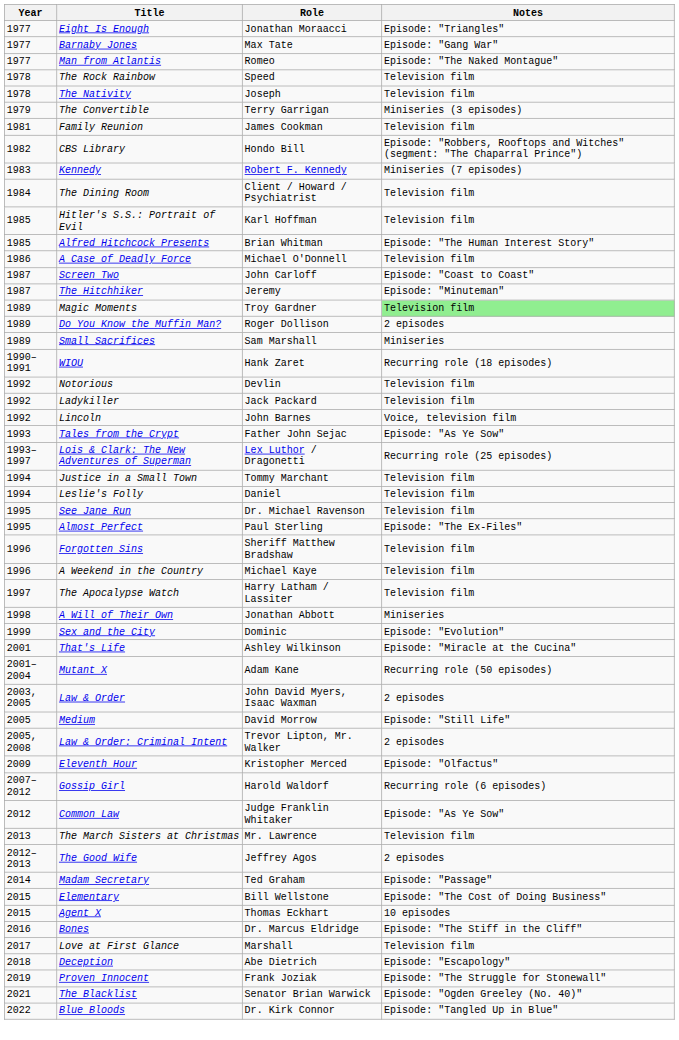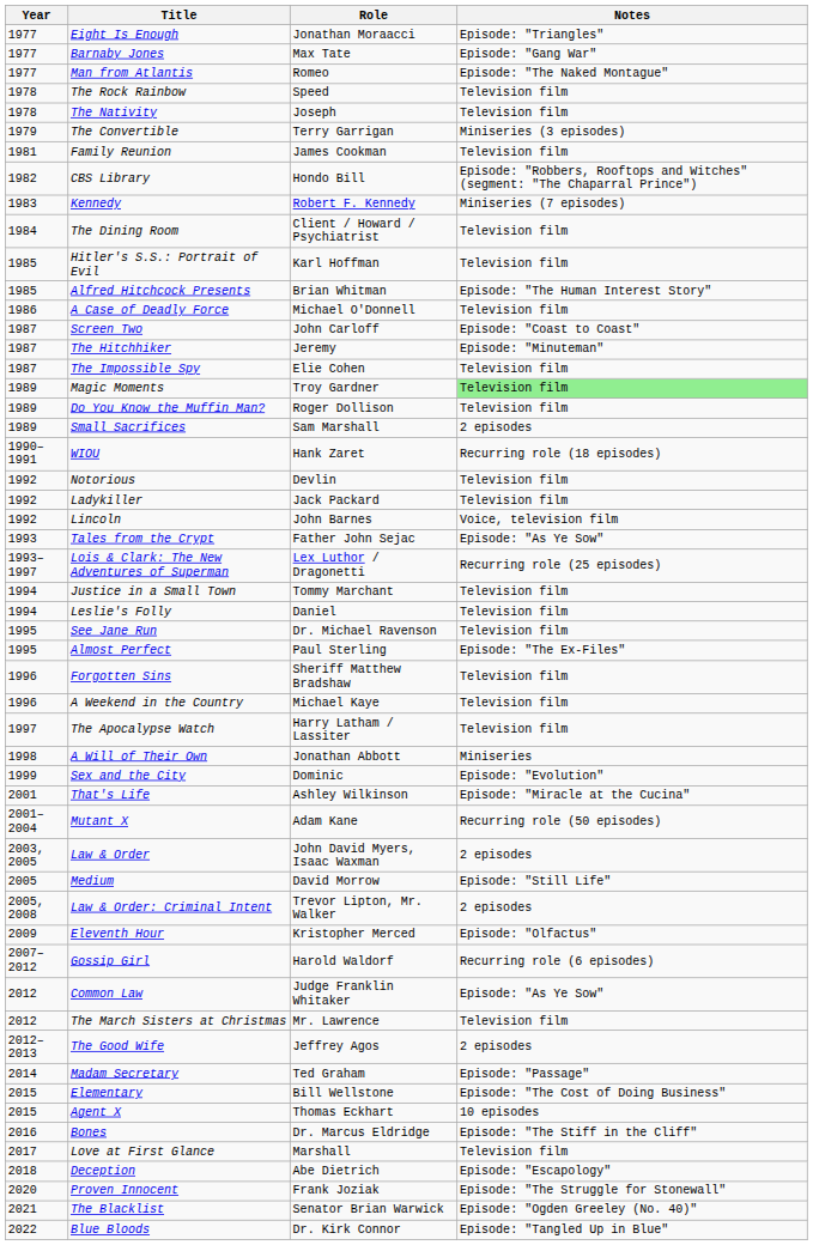 <table class="wikitable">
 <tr>
 <th>Year</th>
 <th>Title</th>
 <th>Role</th>
 <th>Notes</th>
 </tr>
 <tr>
 <td>1977</td>
 <td><em><a href='#'>Eight Is Enough</a></em></td>
 <td>Jonathan Moraacci</td>
 <td>Episode: "Triangles"</td>
 </tr>
 <tr>
 <td>1977</td>
 <td><em><a href='#'>Barnaby Jones</a></em></td>
 <td>Max Tate</td>
 <td>Episode: "Gang War"</td>
 </tr>
 <tr>
 <td>1977</td>
 <td><em><a href='#'>Man from Atlantis</a></em></td>
 <td>Romeo</td>
 <td>Episode: "The Naked Montague"</td>
 </tr>
 <tr>
 <td>1978</td>
 <td><em>The Rock Rainbow</em></td>
 <td>Speed</td>
 <td>Television film</td>
 </tr>
 <tr>
 <td>1978</td>
 <td><em><a href='#'>The Nativity</a></em></td>
 <td>Joseph</td>
 <td>Television film</td>
 </tr>
 <tr>
 <td>1979</td>
 <td><em>The Convertible</em></td>
 <td>Terry Garrigan</td>
 <td>Miniseries (3 episodes)</td>
 </tr>
 <tr>
 <td>1981</td>
 <td><em>Family Reunion</em></td>
 <td>James Cookman</td>
 <td>Television film</td>
 </tr>
 <tr>
 <td>1982</td>
 <td><em>CBS Library</em></td>
 <td>Hondo Bill</td>
 <td>Episode: "Robbers, Rooftops and Witches" (segment: "The Chaparral Prince")</td>
 </tr>
 <tr>
 <td>1983</td>
 <td><em><a href='#'>Kennedy</a></em></td>
 <td><a href='#'>Robert F. Kennedy</a></td>
 <td>Miniseries (7 episodes)</td>
 </tr>
 <tr>
 <td>1984</td>
 <td><em>The Dining Room</em></td>
 <td>Client / Howard / Psychiatrist</td>
 <td>Television film</td>
 </tr>
 <tr>
 <td>1985</td>
 <td><em>Hitler's S.S.: Portrait of Evil</em></td>
 <td>Karl Hoffman</td>
 <td>Television film</td>
 </tr>
 <tr>
 <td>1985</td>
 <td><em><a href='#'>Alfred Hitchcock Presents</a></em></td>
 <td>Brian Whitman</td>
 <td>Episode: "The Human Interest Story"</td>
 </tr>
 <tr>
 <td>1986</td>
 <td><em><a href='#'>A Case of Deadly Force</a></em></td>
 <td>Michael O'Donnell</td>
 <td>Television film</td>
 </tr>
 <tr>
 <td>1987</td>
 <td><em><a href='#'>Screen Two</a></em></td>
 <td>John Carloff</td>
 <td>Episode: "Coast to Coast"</td>
 </tr>
 <tr>
 <td>1987</td>
 <td><em><a href='#'>The Hitchhiker</a></em></td>
 <td>Jeremy</td>
 <td>Episode: "Minuteman"</td>
 </tr>
 <tr>
+<td>1987</td>
+<td><em><a href='#'>The Impossible Spy</a></em></td>
+<td>Elie Cohen</td>
+<td>Television film</td>
+</tr>
+<tr>
 <td>1989</td>
 <td><em>Magic Moments</em></td>
 <td>Troy Gardner</td>
 <td style="background: lightgreen;">Television film</td>
 </tr>
 <tr>
 <td>1989</td>
 <td><em><a href='#'>Do You Know the Muffin Man?</a></em></td>
 <td>Roger Dollison</td>
-<td>2 episodes</td>
+<td>Television film</td>
 </tr>
 <tr>
 <td>1989</td>
 <td><em><a href='#'>Small Sacrifices</a></em></td>
 <td>Sam Marshall</td>
-<td>Miniseries</td>
+<td>2 episodes</td>
 </tr>
 <tr>
 <td>1990–1991</td>
 <td><em><a href='#'>WIOU</a></em></td>
 <td>Hank Zaret</td>
 <td>Recurring role (18 episodes)</td>
 </tr>
 <tr>
 <td>1992</td>
 <td><em>Notorious</em></td>
 <td>Devlin</td>
 <td>Television film</td>
 </tr>
 <tr>
 <td>1992</td>
 <td><em>Ladykiller</em></td>
 <td>Jack Packard</td>
 <td>Television film</td>
 </tr>
 <tr>
 <td>1992</td>
 <td><em>Lincoln</em></td>
 <td>John Barnes</td>
 <td>Voice, television film</td>
 </tr>
 <tr>
 <td>1993</td>
 <td><em><a href='#'>Tales from the Crypt</a></em></td>
 <td>Father John Sejac</td>
 <td>Episode: "As Ye Sow"</td>
 </tr>
 <tr>
 <td>1993–1997</td>
 <td><em><a href='#'>Lois & Clark: The New Adventures of Superman</a></em></td>
 <td><a href='#'>Lex Luthor</a> / Dragonetti</td>
 <td>Recurring role (25 episodes)</td>
 </tr>
 <tr>
 <td>1994</td>
 <td><em>Justice in a Small Town</em></td>
 <td>Tommy Marchant</td>
 <td>Television film</td>
 </tr>
 <tr>
 <td>1994</td>
 <td><em>Leslie's Folly</em></td>
 <td>Daniel</td>
 <td>Television film</td>
 </tr>
 <tr>
 <td>1995</td>
 <td><em><a href='#'>See Jane Run</a></em></td>
 <td>Dr. Michael Ravenson</td>
 <td>Television film</td>
 </tr>
 <tr>
 <td>1995</td>
 <td><em><a href='#'>Almost Perfect</a></em></td>
 <td>Paul Sterling</td>
 <td>Episode: "The Ex-Files"</td>
 </tr>
 <tr>
 <td>1996</td>
 <td><em><a href='#'>Forgotten Sins</a></em></td>
 <td>Sheriff Matthew Bradshaw</td>
 <td>Television film</td>
 </tr>
 <tr>
 <td>1996</td>
 <td><em>A Weekend in the Country</em></td>
 <td>Michael Kaye</td>
 <td>Television film</td>
 </tr>
 <tr>
 <td>1997</td>
 <td><em>The Apocalypse Watch</em></td>
 <td>Harry Latham / Lassiter</td>
 <td>Television film</td>
 </tr>
 <tr>
 <td>1998</td>
 <td><em><a href='#'>A Will of Their Own</a></em></td>
 <td>Jonathan Abbott</td>
 <td>Miniseries</td>
 </tr>
 <tr>
 <td>1999</td>
 <td><em><a href='#'>Sex and the City</a></em></td>
 <td>Dominic</td>
 <td>Episode: "Evolution"</td>
 </tr>
 <tr>
 <td>2001</td>
 <td><em><a href='#'>That's Life</a></em></td>
 <td>Ashley Wilkinson</td>
 <td>Episode: "Miracle at the Cucina"</td>
 </tr>
 <tr>
 <td>2001–2004</td>
 <td><em><a href='#'>Mutant X</a></em></td>
 <td>Adam Kane</td>
 <td>Recurring role (50 episodes)</td>
 </tr>
 <tr>
 <td>2003, 2005</td>
 <td><em><a href='#'>Law & Order</a></em></td>
 <td>John David Myers, Isaac Waxman</td>
 <td>2 episodes</td>
 </tr>
 <tr>
 <td>2005</td>
 <td><em><a href='#'>Medium</a></em></td>
 <td>David Morrow</td>
 <td>Episode: "Still Life"</td>
 </tr>
 <tr>
 <td>2005, 2008</td>
 <td><em><a href='#'>Law & Order: Criminal Intent</a></em></td>
 <td>Trevor Lipton, Mr. Walker</td>
 <td>2 episodes</td>
 </tr>
 <tr>
 <td>2009</td>
 <td><em><a href='#'>Eleventh Hour</a></em></td>
 <td>Kristopher Merced</td>
 <td>Episode: "Olfactus"</td>
 </tr>
 <tr>
 <td>2007–2012</td>
 <td><em><a href='#'>Gossip Girl</a></em></td>
 <td>Harold Waldorf</td>
 <td>Recurring role (6 episodes)</td>
 </tr>
 <tr>
 <td>2012</td>
 <td><em><a href='#'>Common Law</a></em></td>
 <td>Judge Franklin Whitaker</td>
 <td>Episode: "As Ye Sow"</td>
 </tr>
 <tr>
-<td>2013</td>
+<td>2012</td>
 <td><em>The March Sisters at Christmas</em></td>
 <td>Mr. Lawrence</td>
 <td>Television film</td>
 </tr>
 <tr>
 <td>2012–2013</td>
 <td><em><a href='#'>The Good Wife</a></em></td>
 <td>Jeffrey Agos</td>
 <td>2 episodes</td>
 </tr>
 <tr>
 <td>2014</td>
 <td><em><a href='#'>Madam Secretary</a></em></td>
 <td>Ted Graham</td>
 <td>Episode: "Passage"</td>
 </tr>
 <tr>
 <td>2015</td>
 <td><em><a href='#'>Elementary</a></em></td>
 <td>Bill Wellstone</td>
 <td>Episode: "The Cost of Doing Business"</td>
 </tr>
 <tr>
 <td>2015</td>
 <td><em><a href='#'>Agent X</a></em></td>
 <td>Thomas Eckhart</td>
 <td>10 episodes</td>
 </tr>
 <tr>
 <td>2016</td>
 <td><em><a href='#'>Bones</a></em></td>
 <td>Dr. Marcus Eldridge</td>
 <td>Episode: "The Stiff in the Cliff"</td>
 </tr>
 <tr>
 <td>2017</td>
 <td><em>Love at First Glance</em></td>
 <td>Marshall</td>
 <td>Television film</td>
 </tr>
 <tr>
 <td>2018</td>
 <td><em><a href='#'>Deception</a></em></td>
 <td>Abe Dietrich</td>
 <td>Episode: "Escapology"</td>
 </tr>
 <tr>
-<td>2019</td>
+<td>2020</td>
 <td><em><a href='#'>Proven Innocent</a></em></td>
 <td>Frank Joziak</td>
 <td>Episode: "The Struggle for Stonewall"</td>
 </tr>
 <tr>
 <td>2021</td>
 <td><em><a href='#'>The Blacklist</a></em></td>
 <td>Senator Brian Warwick</td>
 <td>Episode: "Ogden Greeley (No. 40)"</td>
 </tr>
 <tr>
 <td>2022</td>
 <td><em><a href='#'>Blue Bloods</a></em></td>
 <td>Dr. Kirk Connor</td>
 <td>Episode: "Tangled Up in Blue"</td>
 </tr>
 </table>
